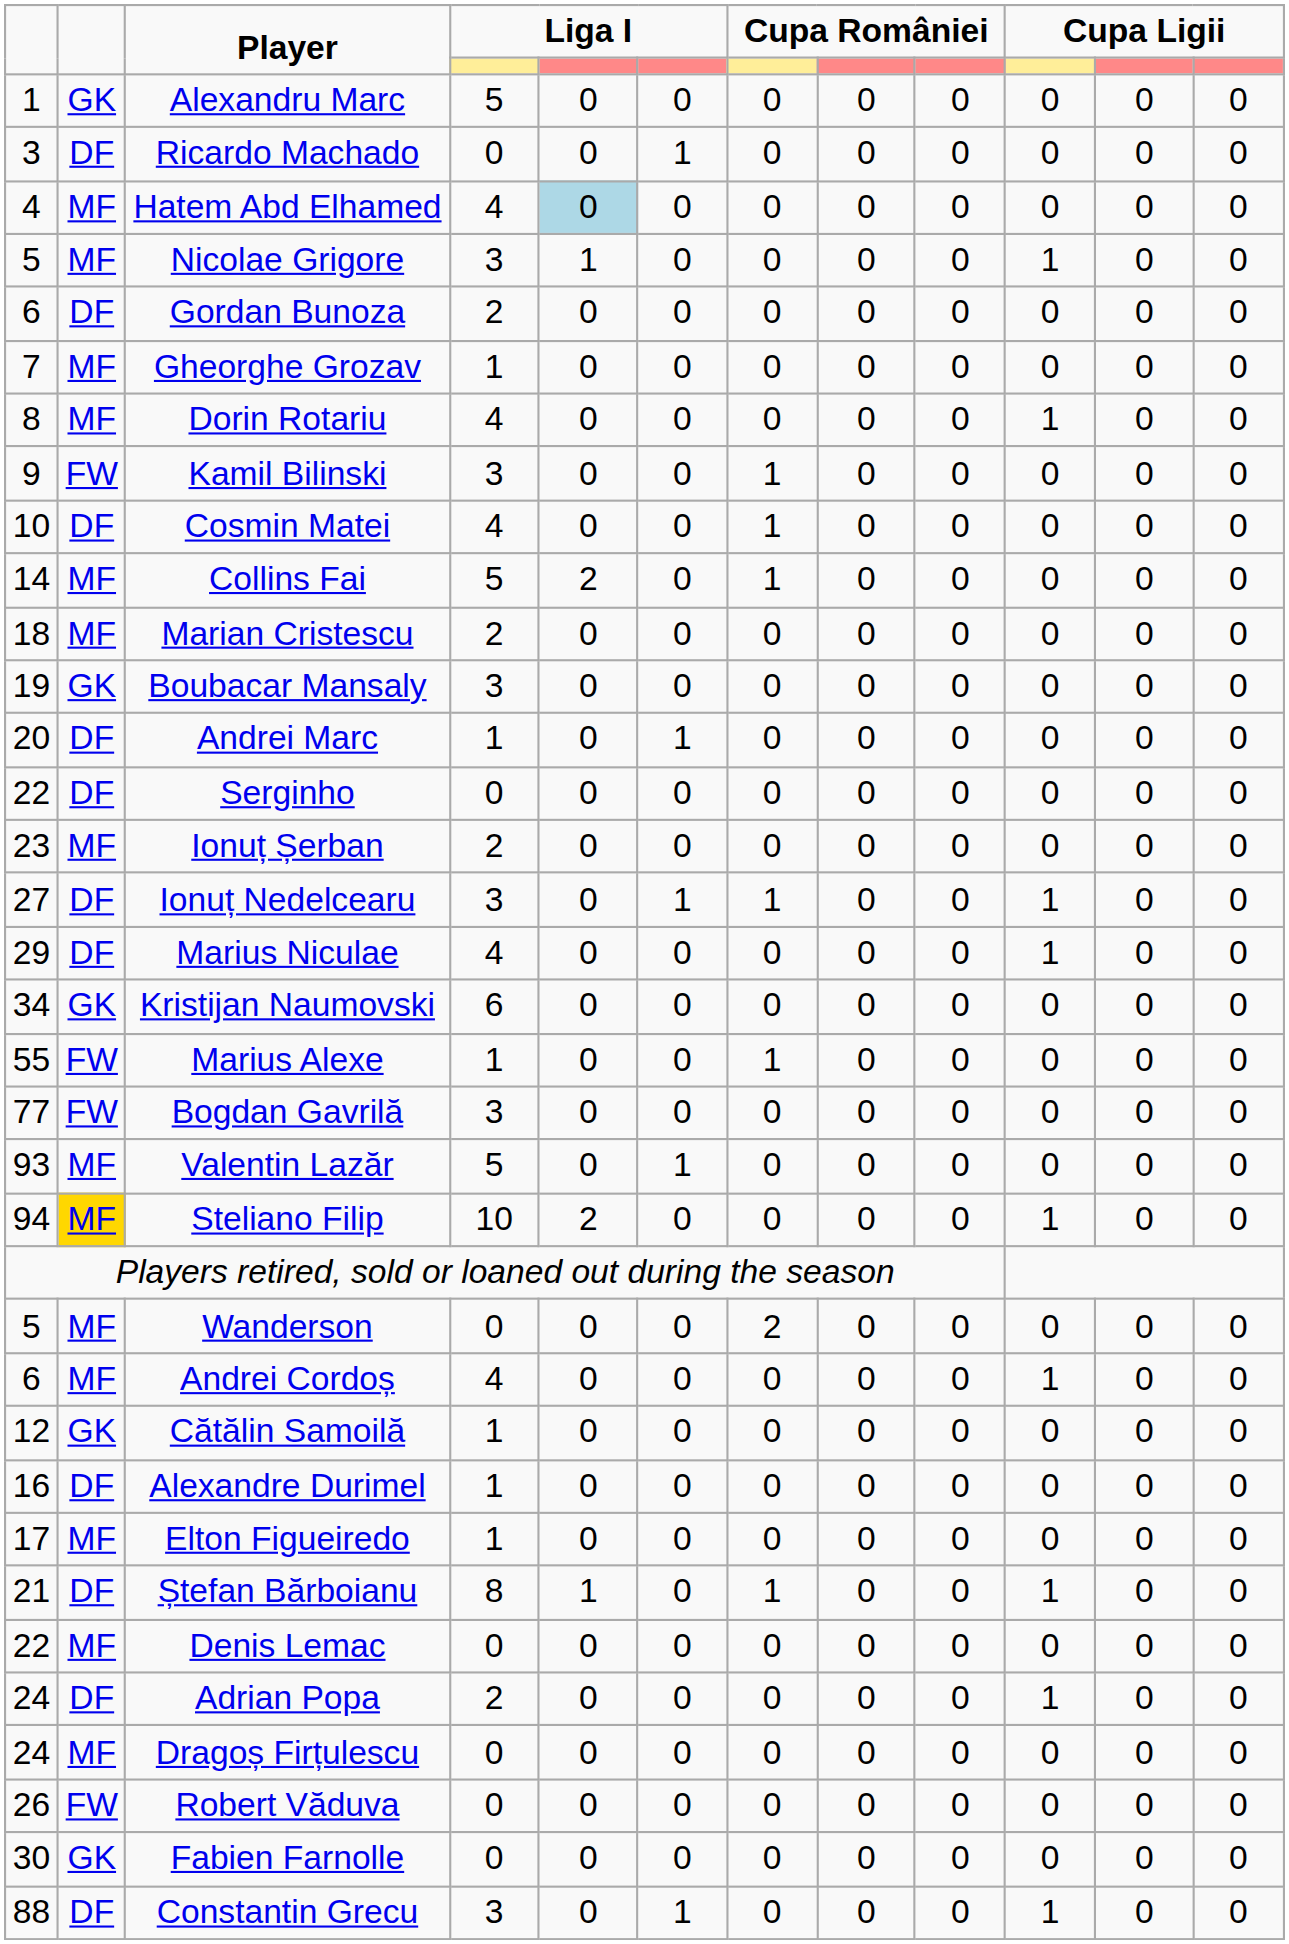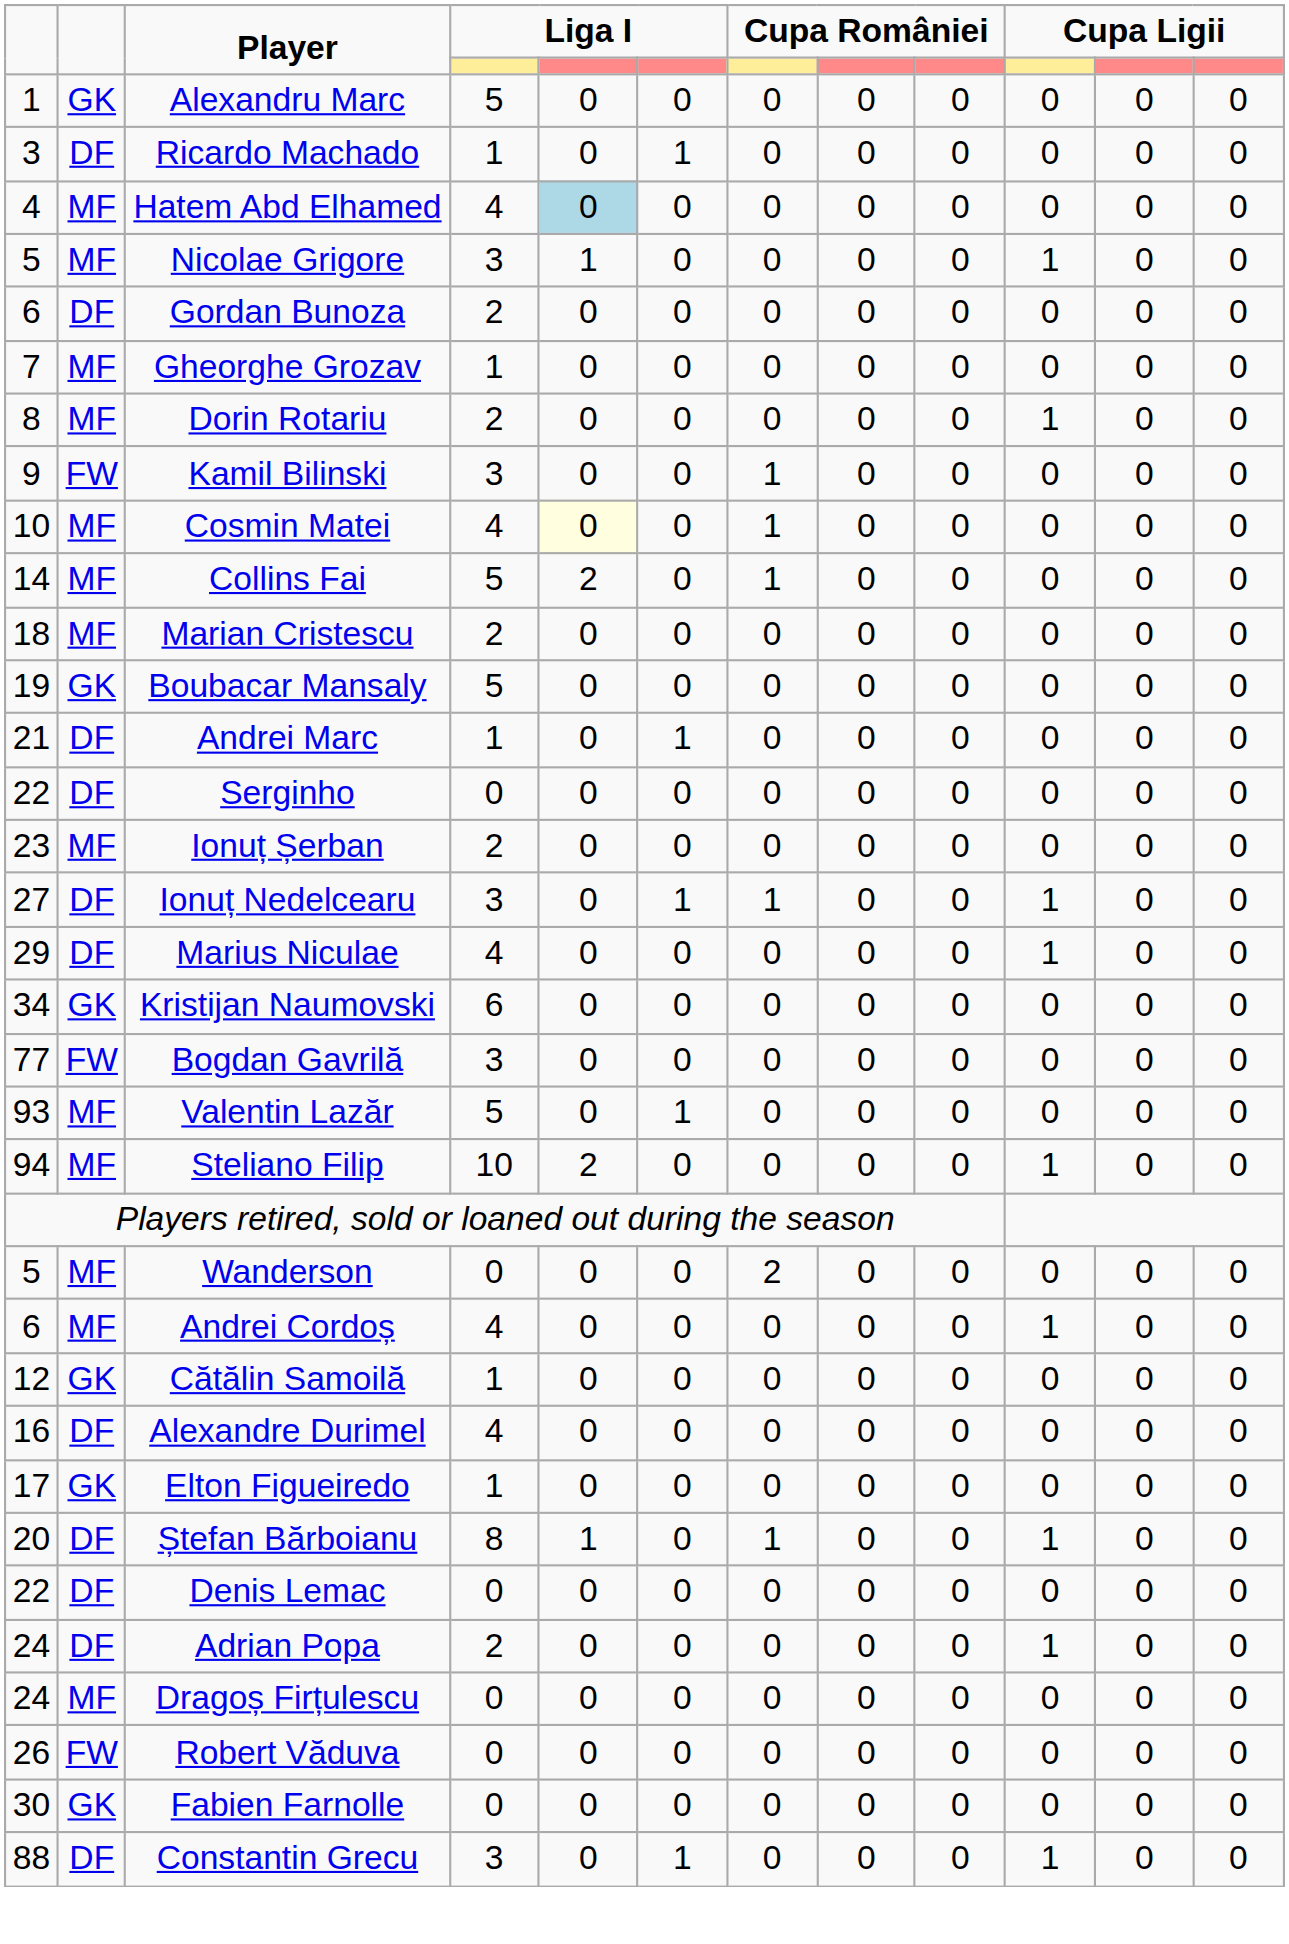 <table class="wikitable sortable" style="text-align:center">
 <tr>
 <td rowspan="2" valign="bottom"><strong></strong></td>
 <td rowspan="2" valign="bottom"><strong></strong></td>
 <td rowspan="2" valign="bottom"><strong>Player</strong></td>
 <td colspan="3" width="125"><strong>Liga I</strong></td>
 <td colspan="3" width="125"><strong>Cupa României</strong></td>
 <td colspan="3" width="125"><strong>Cupa Ligii</strong></td>
 </tr>
 <tr>
 <th style="width:25px; background:#fe9;"></th>
 <th style="width:28px; background:#ff8888;"></th>
 <th style="width:25px; background:#ff8888;"></th>
 <th style="width:25px; background:#fe9;"></th>
 <th style="width:28px; background:#ff8888;"></th>
 <th style="width:25px; background:#ff8888;"></th>
 <th style="width:25px; background:#fe9;"></th>
 <th style="width:28px; background:#ff8888;"></th>
 <th style="width:25px; background:#ff8888;"></th>
 </tr>
 <tr>
 <td>1</td>
 <td><a href='#'>GK</a></td>
 <td><a href='#'>Alexandru Marc</a></td>
 <td>5</td>
 <td>0</td>
 <td>0</td>
 <td>0</td>
 <td>0</td>
 <td>0</td>
 <td>0</td>
 <td>0</td>
 <td>0</td>
 </tr>
 <tr>
 <td>3</td>
 <td><a href='#'>DF</a></td>
 <td><a href='#'>Ricardo Machado</a></td>
-<td>0</td>
+<td>1</td>
 <td>0</td>
 <td>1</td>
 <td>0</td>
 <td>0</td>
 <td>0</td>
 <td>0</td>
 <td>0</td>
 <td>0</td>
 </tr>
 <tr>
 <td>4</td>
 <td><a href='#'>MF</a></td>
 <td><a href='#'>Hatem Abd Elhamed</a></td>
 <td>4</td>
 <td style="background: lightblue;">0</td>
 <td>0</td>
 <td>0</td>
 <td>0</td>
 <td>0</td>
 <td>0</td>
 <td>0</td>
 <td>0</td>
 </tr>
 <tr>
 <td>5</td>
 <td><a href='#'>MF</a></td>
 <td><a href='#'>Nicolae Grigore</a></td>
 <td>3</td>
 <td>1</td>
 <td>0</td>
 <td>0</td>
 <td>0</td>
 <td>0</td>
 <td>1</td>
 <td>0</td>
 <td>0</td>
 </tr>
 <tr>
 <td>6</td>
 <td><a href='#'>DF</a></td>
 <td><a href='#'>Gordan Bunoza</a></td>
 <td>2</td>
 <td>0</td>
 <td>0</td>
 <td>0</td>
 <td>0</td>
 <td>0</td>
 <td>0</td>
 <td>0</td>
 <td>0</td>
 </tr>
 <tr>
 <td>7</td>
 <td><a href='#'>MF</a></td>
 <td><a href='#'>Gheorghe Grozav</a></td>
 <td>1</td>
 <td>0</td>
 <td>0</td>
 <td>0</td>
 <td>0</td>
 <td>0</td>
 <td>0</td>
 <td>0</td>
 <td>0</td>
 </tr>
 <tr>
 <td>8</td>
 <td><a href='#'>MF</a></td>
 <td><a href='#'>Dorin Rotariu</a></td>
-<td>4</td>
+<td>2</td>
 <td>0</td>
 <td>0</td>
 <td>0</td>
 <td>0</td>
 <td>0</td>
 <td>1</td>
 <td>0</td>
 <td>0</td>
 </tr>
 <tr>
 <td>9</td>
 <td><a href='#'>FW</a></td>
 <td><a href='#'>Kamil Bilinski</a></td>
 <td>3</td>
 <td>0</td>
 <td>0</td>
 <td>1</td>
 <td>0</td>
 <td>0</td>
 <td>0</td>
 <td>0</td>
 <td>0</td>
 </tr>
 <tr>
 <td>10</td>
-<td><a href='#'>DF</a></td>
+<td><a href='#'>MF</a></td>
 <td><a href='#'>Cosmin Matei</a></td>
 <td>4</td>
-<td>0</td>
+<td style="background: lightyellow;">0</td>
 <td>0</td>
 <td>1</td>
 <td>0</td>
 <td>0</td>
 <td>0</td>
 <td>0</td>
 <td>0</td>
 </tr>
 <tr>
 <td>14</td>
 <td><a href='#'>MF</a></td>
 <td><a href='#'>Collins Fai</a></td>
 <td>5</td>
 <td>2</td>
 <td>0</td>
 <td>1</td>
 <td>0</td>
 <td>0</td>
 <td>0</td>
 <td>0</td>
 <td>0</td>
 </tr>
 <tr>
 <td>18</td>
 <td><a href='#'>MF</a></td>
 <td><a href='#'>Marian Cristescu</a></td>
 <td>2</td>
 <td>0</td>
 <td>0</td>
 <td>0</td>
 <td>0</td>
 <td>0</td>
 <td>0</td>
 <td>0</td>
 <td>0</td>
 </tr>
 <tr>
 <td>19</td>
 <td><a href='#'>GK</a></td>
 <td><a href='#'>Boubacar Mansaly</a></td>
-<td>3</td>
+<td>5</td>
 <td>0</td>
 <td>0</td>
 <td>0</td>
 <td>0</td>
 <td>0</td>
 <td>0</td>
 <td>0</td>
 <td>0</td>
 </tr>
 <tr>
-<td>20</td>
+<td>21</td>
 <td><a href='#'>DF</a></td>
 <td><a href='#'>Andrei Marc</a></td>
 <td>1</td>
 <td>0</td>
 <td>1</td>
 <td>0</td>
 <td>0</td>
 <td>0</td>
 <td>0</td>
 <td>0</td>
 <td>0</td>
 </tr>
 <tr>
 <td>22</td>
 <td><a href='#'>DF</a></td>
 <td><a href='#'>Serginho</a></td>
 <td>0</td>
 <td>0</td>
 <td>0</td>
 <td>0</td>
 <td>0</td>
 <td>0</td>
 <td>0</td>
 <td>0</td>
 <td>0</td>
 </tr>
 <tr>
 <td>23</td>
 <td><a href='#'>MF</a></td>
 <td><a href='#'>Ionuț Șerban</a></td>
 <td>2</td>
 <td>0</td>
 <td>0</td>
 <td>0</td>
 <td>0</td>
 <td>0</td>
 <td>0</td>
 <td>0</td>
 <td>0</td>
 </tr>
 <tr>
 <td>27</td>
 <td><a href='#'>DF</a></td>
 <td><a href='#'>Ionuț Nedelcearu</a></td>
 <td>3</td>
 <td>0</td>
 <td>1</td>
 <td>1</td>
 <td>0</td>
 <td>0</td>
 <td>1</td>
 <td>0</td>
 <td>0</td>
 </tr>
 <tr>
 <td>29</td>
 <td><a href='#'>DF</a></td>
 <td><a href='#'>Marius Niculae</a></td>
 <td>4</td>
 <td>0</td>
 <td>0</td>
 <td>0</td>
 <td>0</td>
 <td>0</td>
 <td>1</td>
 <td>0</td>
 <td>0</td>
 </tr>
 <tr>
 <td>34</td>
 <td><a href='#'>GK</a></td>
 <td><a href='#'>Kristijan Naumovski</a></td>
 <td>6</td>
 <td>0</td>
 <td>0</td>
 <td>0</td>
 <td>0</td>
 <td>0</td>
 <td>0</td>
 <td>0</td>
 <td>0</td>
 </tr>
 <tr>
-<td>55</td>
-<td><a href='#'>FW</a></td>
-<td><a href='#'>Marius Alexe</a></td>
-<td>1</td>
-<td>0</td>
-<td>0</td>
-<td>1</td>
-<td>0</td>
-<td>0</td>
-<td>0</td>
-<td>0</td>
-<td>0</td>
-</tr>
-<tr>
 <td>77</td>
 <td><a href='#'>FW</a></td>
 <td><a href='#'>Bogdan Gavrilă</a></td>
 <td>3</td>
 <td>0</td>
 <td>0</td>
 <td>0</td>
 <td>0</td>
 <td>0</td>
 <td>0</td>
 <td>0</td>
 <td>0</td>
 </tr>
 <tr>
 <td>93</td>
 <td><a href='#'>MF</a></td>
 <td><a href='#'>Valentin Lazăr</a></td>
 <td>5</td>
 <td>0</td>
 <td>1</td>
 <td>0</td>
 <td>0</td>
 <td>0</td>
 <td>0</td>
 <td>0</td>
 <td>0</td>
 </tr>
 <tr>
 <td>94</td>
-<td style="background: gold;"><a href='#'>MF</a></td>
+<td><a href='#'>MF</a></td>
 <td><a href='#'>Steliano Filip</a></td>
 <td>10</td>
 <td>2</td>
 <td>0</td>
 <td>0</td>
 <td>0</td>
 <td>0</td>
 <td>1</td>
 <td>0</td>
 <td>0</td>
 </tr>
 <tr>
 <td colspan="9"><em>Players retired, sold or loaned out during the season</em></td>
 </tr>
 <tr>
 <td>5</td>
 <td><a href='#'>MF</a></td>
 <td><a href='#'>Wanderson</a></td>
 <td>0</td>
 <td>0</td>
 <td>0</td>
 <td>2</td>
 <td>0</td>
 <td>0</td>
 <td>0</td>
 <td>0</td>
 <td>0</td>
 </tr>
 <tr>
 <td>6</td>
 <td><a href='#'>MF</a></td>
 <td><a href='#'>Andrei Cordoș</a></td>
 <td>4</td>
 <td>0</td>
 <td>0</td>
 <td>0</td>
 <td>0</td>
 <td>0</td>
 <td>1</td>
 <td>0</td>
 <td>0</td>
 </tr>
 <tr>
 <td>12</td>
 <td><a href='#'>GK</a></td>
 <td><a href='#'>Cătălin Samoilă</a></td>
 <td>1</td>
 <td>0</td>
 <td>0</td>
 <td>0</td>
 <td>0</td>
 <td>0</td>
 <td>0</td>
 <td>0</td>
 <td>0</td>
 </tr>
 <tr>
 <td>16</td>
 <td><a href='#'>DF</a></td>
 <td><a href='#'>Alexandre Durimel</a></td>
-<td>1</td>
+<td>4</td>
 <td>0</td>
 <td>0</td>
 <td>0</td>
 <td>0</td>
 <td>0</td>
 <td>0</td>
 <td>0</td>
 <td>0</td>
 </tr>
 <tr>
 <td>17</td>
-<td><a href='#'>MF</a></td>
+<td><a href='#'>GK</a></td>
 <td><a href='#'>Elton Figueiredo</a></td>
 <td>1</td>
 <td>0</td>
 <td>0</td>
 <td>0</td>
 <td>0</td>
 <td>0</td>
 <td>0</td>
 <td>0</td>
 <td>0</td>
 </tr>
 <tr>
-<td>21</td>
+<td>20</td>
 <td><a href='#'>DF</a></td>
 <td><a href='#'>Ștefan Bărboianu</a></td>
 <td>8</td>
 <td>1</td>
 <td>0</td>
 <td>1</td>
 <td>0</td>
 <td>0</td>
 <td>1</td>
 <td>0</td>
 <td>0</td>
 </tr>
 <tr>
 <td>22</td>
-<td><a href='#'>MF</a></td>
+<td><a href='#'>DF</a></td>
 <td><a href='#'>Denis Lemac</a></td>
 <td>0</td>
 <td>0</td>
 <td>0</td>
 <td>0</td>
 <td>0</td>
 <td>0</td>
 <td>0</td>
 <td>0</td>
 <td>0</td>
 </tr>
 <tr>
 <td>24</td>
 <td><a href='#'>DF</a></td>
 <td><a href='#'>Adrian Popa</a></td>
 <td>2</td>
 <td>0</td>
 <td>0</td>
 <td>0</td>
 <td>0</td>
 <td>0</td>
 <td>1</td>
 <td>0</td>
 <td>0</td>
 </tr>
 <tr>
 <td>24</td>
 <td><a href='#'>MF</a></td>
 <td><a href='#'>Dragoș Firțulescu</a></td>
 <td>0</td>
 <td>0</td>
 <td>0</td>
 <td>0</td>
 <td>0</td>
 <td>0</td>
 <td>0</td>
 <td>0</td>
 <td>0</td>
 </tr>
 <tr>
 <td>26</td>
 <td><a href='#'>FW</a></td>
 <td><a href='#'>Robert Văduva</a></td>
 <td>0</td>
 <td>0</td>
 <td>0</td>
 <td>0</td>
 <td>0</td>
 <td>0</td>
 <td>0</td>
 <td>0</td>
 <td>0</td>
 </tr>
 <tr>
 <td>30</td>
 <td><a href='#'>GK</a></td>
 <td><a href='#'>Fabien Farnolle</a></td>
 <td>0</td>
 <td>0</td>
 <td>0</td>
 <td>0</td>
 <td>0</td>
 <td>0</td>
 <td>0</td>
 <td>0</td>
 <td>0</td>
 </tr>
 <tr>
 <td>88</td>
 <td><a href='#'>DF</a></td>
 <td><a href='#'>Constantin Grecu</a></td>
 <td>3</td>
 <td>0</td>
 <td>1</td>
 <td>0</td>
 <td>0</td>
 <td>0</td>
 <td>1</td>
 <td>0</td>
 <td>0</td>
 </tr>
 </table>
